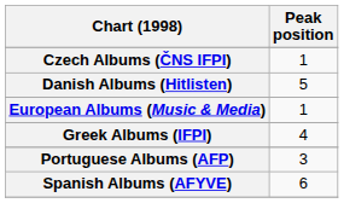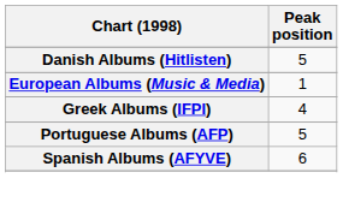 <table class="wikitable sortable plainrowheaders" style="text-align:center">
 <tr>
 <th scope="col">Chart (1998)</th>
 <th scope="col">Peak<br>position</th>
 </tr>
 <tr>
 </tr>
 <tr>
 </tr>
 <tr>
-</tr>
-<tr>
-<th scope="row">Czech Albums (<a href='#'>ČNS IFPI</a>)</th>
-<td>1</td>
 </tr>
 <tr>
 <th scope="row">Danish Albums (<a href='#'>Hitlisten</a>)</th>
 <td>5</td>
 </tr>
 <tr>
 </tr>
 <tr>
 <th scope="row"><a href='#'>European Albums</a> (<em><a href='#'>Music & Media</a></em>)</th>
 <td>1</td>
 </tr>
 <tr>
 </tr>
 <tr>
 </tr>
 <tr>
 </tr>
 <tr>
 <th scope="row">Greek Albums (<a href='#'>IFPI</a>)</th>
 <td>4</td>
 </tr>
 <tr>
 </tr>
 <tr>
 </tr>
 <tr>
 <th scope="row">Portuguese Albums (<a href='#'>AFP</a>)</th>
-<td>3</td>
+<td>5</td>
 </tr>
 <tr>
 <th scope="row">Spanish Albums (<a href='#'>AFYVE</a>)</th>
 <td>6</td>
 </tr>
 <tr>
 </tr>
 <tr>
 </tr>
 </table>
